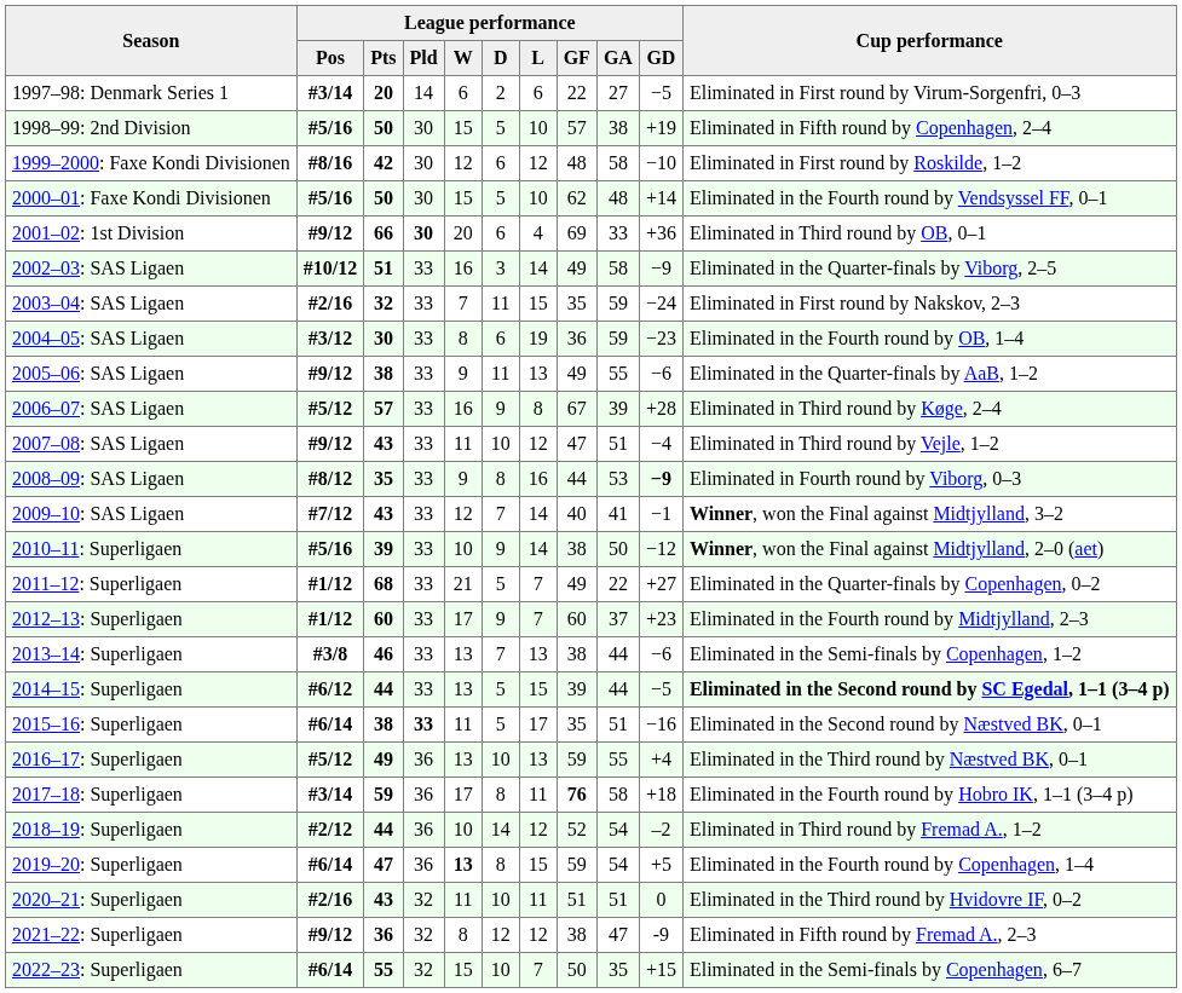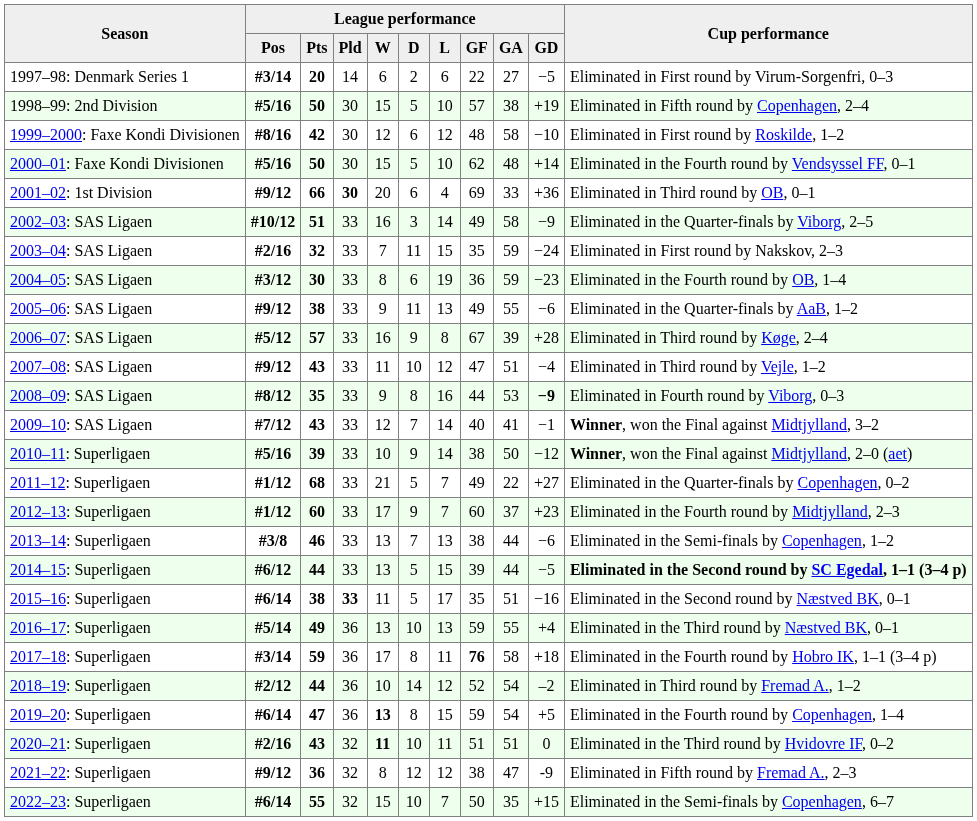 <table style=border-collapse:collapse border=1 cellspacing=0 cellpadding=5>
 <tr align=center bgcolor=#efefef>
 <th rowspan=2>Season</th>
 <th colspan=9>League performance</th>
 <th rowspan=2>Cup performance</th>
 </tr>
 <tr>
 <th bgcolor=EFEFEF width=20>Pos</th>
 <th bgcolor=EFEFEF width=20>Pts</th>
 <th bgcolor=EFEFEF width=20>Pld</th>
 <th bgcolor=EFEFEF width=20>W</th>
 <th bgcolor=EFEFEF width=20>D</th>
 <th bgcolor=EFEFEF width=20>L</th>
 <th bgcolor=EFEFEF width=20>GF</th>
 <th bgcolor=EFEFEF width=20>GA</th>
 <th bgcolor=EFEFEF width=20>GD</th>
 </tr>
 <tr align=center>
 <td align=left>1997–98: Denmark Series 1</td>
 <td><strong>#3/14</strong></td>
 <td><strong>20</strong></td>
 <td>14</td>
 <td>6</td>
 <td>2</td>
 <td>6</td>
 <td>22</td>
 <td>27</td>
 <td>−5</td>
 <td align=left>Eliminated in First round by Virum-Sorgenfri, 0–3</td>
 </tr>
 <tr align=center bgcolor=eeffee>
 <td align=left>1998–99: 2nd Division</td>
 <td><strong>#5/16</strong></td>
 <td><strong>50</strong></td>
 <td>30</td>
 <td>15</td>
 <td>5</td>
 <td>10</td>
 <td>57</td>
 <td>38</td>
 <td>+19</td>
 <td align=left>Eliminated in Fifth round by <a href='#'>Copenhagen</a>, 2–4</td>
 </tr>
 <tr align=center>
 <td align=left><a href='#'>1999–2000</a>: Faxe Kondi Divisionen</td>
 <td><strong>#8/16</strong></td>
 <td><strong>42</strong></td>
 <td>30</td>
 <td>12</td>
 <td>6</td>
 <td>12</td>
 <td>48</td>
 <td>58</td>
 <td>−10</td>
 <td align=left>Eliminated in First round by <a href='#'>Roskilde</a>, 1–2</td>
 </tr>
 <tr align=center bgcolor=eeffee>
 <td align=left><a href='#'>2000–01</a>: Faxe Kondi Divisionen</td>
 <td><strong>#5/16</strong></td>
 <td><strong>50</strong></td>
 <td>30</td>
 <td>15</td>
 <td>5</td>
 <td>10</td>
 <td>62</td>
 <td>48</td>
 <td>+14</td>
 <td align=left>Eliminated in the Fourth round by <a href='#'>Vendsyssel FF</a>, 0–1</td>
 </tr>
 <tr align=center>
 <td align=left><a href='#'>2001–02</a>: 1st Division</td>
 <td><strong>#9/12</strong></td>
 <td><strong>66</strong></td>
 <td><strong>30</strong></td>
 <td>20</td>
 <td>6</td>
 <td>4</td>
 <td>69</td>
 <td>33</td>
 <td>+36</td>
 <td align=left>Eliminated in Third round by <a href='#'>OB</a>, 0–1</td>
 </tr>
 <tr align=center bgcolor=eeffee>
 <td align=left><a href='#'>2002–03</a>: SAS Ligaen</td>
 <td><strong>#10/12</strong></td>
 <td><strong>51</strong></td>
 <td>33</td>
 <td>16</td>
 <td>3</td>
 <td>14</td>
 <td>49</td>
 <td>58</td>
 <td>−9</td>
 <td align=left>Eliminated in the Quarter-finals by <a href='#'>Viborg</a>, 2–5</td>
 </tr>
 <tr align=center>
 <td align=left><a href='#'>2003–04</a>: SAS Ligaen</td>
 <td><strong>#2/16</strong></td>
 <td><strong>32</strong></td>
 <td>33</td>
 <td>7</td>
 <td>11</td>
 <td>15</td>
 <td>35</td>
 <td>59</td>
 <td>−24</td>
 <td align=left>Eliminated in First round by Nakskov, 2–3</td>
 </tr>
 <tr align=center bgcolor=eeffee>
 <td align=left><a href='#'>2004–05</a>: SAS Ligaen</td>
 <td><strong>#3/12</strong></td>
 <td><strong>30</strong></td>
 <td>33</td>
 <td>8</td>
 <td>6</td>
 <td>19</td>
 <td>36</td>
 <td>59</td>
 <td>−23</td>
 <td align=left>Eliminated in the Fourth round by <a href='#'>OB</a>, 1–4</td>
 </tr>
 <tr align=center>
 <td align=left><a href='#'>2005–06</a>: SAS Ligaen</td>
 <td><strong>#9/12</strong></td>
 <td><strong>38</strong></td>
 <td>33</td>
 <td>9</td>
 <td>11</td>
 <td>13</td>
 <td>49</td>
 <td>55</td>
 <td>−6</td>
 <td align=left>Eliminated in the Quarter-finals by <a href='#'>AaB</a>, 1–2</td>
 </tr>
 <tr align=center bgcolor=eeffee>
 <td align=left><a href='#'>2006–07</a>: SAS Ligaen</td>
 <td><strong>#5/12</strong></td>
 <td><strong>57</strong></td>
 <td>33</td>
 <td>16</td>
 <td>9</td>
 <td>8</td>
 <td>67</td>
 <td>39</td>
 <td>+28</td>
 <td align=left>Eliminated in Third round by <a href='#'>Køge</a>, 2–4</td>
 </tr>
 <tr align=center>
 <td align=left><a href='#'>2007–08</a>: SAS Ligaen</td>
 <td><strong>#9/12</strong></td>
 <td><strong>43</strong></td>
 <td>33</td>
 <td>11</td>
 <td>10</td>
 <td>12</td>
 <td>47</td>
 <td>51</td>
 <td>−4</td>
 <td align=left>Eliminated in Third round by <a href='#'>Vejle</a>, 1–2</td>
 </tr>
 <tr align=center bgcolor=eeffee>
 <td align=left><a href='#'>2008–09</a>: SAS Ligaen</td>
 <td><strong>#8/12</strong></td>
 <td><strong>35</strong></td>
 <td>33</td>
 <td>9</td>
 <td>8</td>
 <td>16</td>
 <td>44</td>
 <td>53</td>
 <td><strong>−9</strong></td>
 <td align=left>Eliminated in Fourth round by <a href='#'>Viborg</a>, 0–3</td>
 </tr>
 <tr align=center>
 <td align=left><a href='#'>2009–10</a>: SAS Ligaen</td>
 <td><strong>#7/12</strong></td>
 <td><strong>43</strong></td>
 <td>33</td>
 <td>12</td>
 <td>7</td>
 <td>14</td>
 <td>40</td>
 <td>41</td>
 <td>−1</td>
 <td align=left><strong>Winner</strong>, won the Final against <a href='#'>Midtjylland</a>, 3–2</td>
 </tr>
 <tr align=center bgcolor=eeffee>
 <td align=left><a href='#'>2010–11</a>: Superligaen</td>
 <td><strong>#5/16</strong></td>
 <td><strong>39</strong></td>
 <td>33</td>
 <td>10</td>
 <td>9</td>
 <td>14</td>
 <td>38</td>
 <td>50</td>
 <td>−12</td>
 <td align=left><strong>Winner</strong>, won the Final against <a href='#'>Midtjylland</a>, 2–0 (<a href='#'>aet</a>)</td>
 </tr>
 <tr align=center>
 <td align=left><a href='#'>2011–12</a>: Superligaen</td>
 <td><strong>#1/12</strong></td>
 <td><strong>68</strong></td>
 <td>33</td>
 <td>21</td>
 <td>5</td>
 <td>7</td>
 <td>49</td>
 <td>22</td>
 <td>+27</td>
 <td align=left>Eliminated in the Quarter-finals by <a href='#'>Copenhagen</a>, 0–2</td>
 </tr>
 <tr align=center bgcolor=eeffee>
 <td align=left><a href='#'>2012–13</a>: Superligaen</td>
 <td><strong>#1/12</strong></td>
 <td><strong>60</strong></td>
 <td>33</td>
 <td>17</td>
 <td>9</td>
 <td>7</td>
 <td>60</td>
 <td>37</td>
 <td>+23</td>
 <td align=left>Eliminated in the Fourth round by <a href='#'>Midtjylland</a>, 2–3</td>
 </tr>
 <tr align=center>
 <td align=left><a href='#'>2013–14</a>: Superligaen</td>
 <td><strong>#3/8</strong></td>
 <td><strong>46</strong></td>
 <td>33</td>
 <td>13</td>
 <td>7</td>
 <td>13</td>
 <td>38</td>
 <td>44</td>
 <td>−6</td>
 <td align=left>Eliminated in the Semi-finals by <a href='#'>Copenhagen</a>, 1–2</td>
 </tr>
 <tr align=center bgcolor=eeffee>
 <td align=left><a href='#'>2014–15</a>: Superligaen</td>
 <td><strong>#6/12</strong></td>
 <td><strong>44</strong></td>
 <td>33</td>
 <td>13</td>
 <td>5</td>
 <td>15</td>
 <td>39</td>
 <td>44</td>
 <td>−5</td>
 <td align=left><strong>Eliminated in the Second round by <a href='#'>SC Egedal</a>, 1–1 (3–4 p)</strong></td>
 </tr>
 <tr align=center>
 <td align=left><a href='#'>2015–16</a>: Superligaen</td>
 <td><strong>#6/14</strong></td>
 <td><strong>38</strong></td>
 <td><strong>33</strong></td>
 <td>11</td>
 <td>5</td>
 <td>17</td>
 <td>35</td>
 <td>51</td>
 <td>−16</td>
 <td align=left>Eliminated in the Second round by <a href='#'>Næstved BK</a>, 0–1</td>
 </tr>
 <tr align=center bgcolor=eeffee>
 <td align=left><a href='#'>2016–17</a>: Superligaen</td>
-<td><strong>#5/12</strong></td>
+<td><strong>#5/14</strong></td>
 <td><strong>49</strong></td>
 <td>36</td>
 <td>13</td>
 <td>10</td>
 <td>13</td>
 <td>59</td>
 <td>55</td>
 <td>+4</td>
 <td align=left>Eliminated in the Third round by <a href='#'>Næstved BK</a>, 0–1</td>
 </tr>
 <tr align=center>
 <td align=left><a href='#'>2017–18</a>: Superligaen</td>
 <td><strong>#3/14</strong></td>
 <td><strong>59</strong></td>
 <td>36</td>
 <td>17</td>
 <td>8</td>
 <td>11</td>
 <td><strong>76</strong></td>
 <td>58</td>
 <td>+18</td>
 <td align=left>Eliminated in the Fourth round by <a href='#'>Hobro IK</a>, 1–1 (3–4 p)</td>
 </tr>
 <tr align=center bgcolor=eeffee>
 <td align=left><a href='#'>2018–19</a>: Superligaen</td>
 <td><strong>#2/12</strong></td>
 <td><strong>44</strong></td>
 <td>36</td>
 <td>10</td>
 <td>14</td>
 <td>12</td>
 <td>52</td>
 <td>54</td>
 <td>–2</td>
 <td align=left>Eliminated in Third round by <a href='#'>Fremad A.</a>, 1–2</td>
 </tr>
 <tr align=center>
 <td align=left><a href='#'>2019–20</a>: Superligaen</td>
 <td><strong>#6/14</strong></td>
 <td><strong>47</strong></td>
 <td>36</td>
 <td><strong>13</strong></td>
 <td>8</td>
 <td>15</td>
 <td>59</td>
 <td>54</td>
 <td>+5</td>
 <td align=left>Eliminated in the Fourth round by <a href='#'>Copenhagen</a>, 1–4</td>
 </tr>
 <tr align=center bgcolor=eeffee>
 <td align=left><a href='#'>2020–21</a>: Superligaen</td>
 <td><strong>#2/16</strong></td>
 <td><strong>43</strong></td>
 <td>32</td>
-<td>11</td>
+<td><strong>11</strong></td>
 <td>10</td>
 <td>11</td>
 <td>51</td>
 <td>51</td>
 <td>0</td>
 <td align=left>Eliminated in the Third round by <a href='#'>Hvidovre IF</a>, 0–2</td>
 </tr>
 <tr align=center>
 <td align=left><a href='#'>2021–22</a>: Superligaen</td>
 <td><strong>#9/12</strong></td>
 <td><strong>36</strong></td>
 <td>32</td>
 <td>8</td>
 <td>12</td>
 <td>12</td>
 <td>38</td>
 <td>47</td>
 <td>-9</td>
 <td align=left>Eliminated in Fifth round by <a href='#'>Fremad A.</a>, 2–3</td>
 </tr>
 <tr align=center bgcolor=eeffee>
 <td align=left><a href='#'>2022–23</a>: Superligaen</td>
 <td><strong>#6/14</strong></td>
 <td><strong>55</strong></td>
 <td>32</td>
 <td>15</td>
 <td>10</td>
 <td>7</td>
 <td>50</td>
 <td>35</td>
 <td>+15</td>
 <td align=left>Eliminated in the Semi-finals by <a href='#'>Copenhagen</a>, 6–7</td>
 </tr>
 </table>
